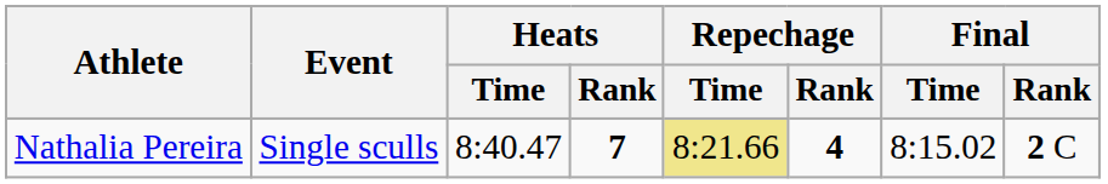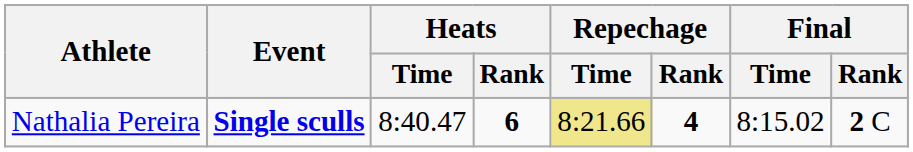 <table class="wikitable" style="font-size:90%">
 <tr>
 <th rowspan=2>Athlete</th>
 <th rowspan=2>Event</th>
 <th colspan="2">Heats</th>
 <th colspan="2">Repechage</th>
 <th colspan="2">Final</th>
 </tr>
 <tr style="font-size:95%">
 <th>Time</th>
 <th>Rank</th>
 <th>Time</th>
 <th>Rank</th>
 <th>Time</th>
 <th>Rank</th>
 </tr>
 <tr align=center>
 <td align=left><a href='#'>Nathalia Pereira</a></td>
-<td align=left><a href='#'>Single sculls</a></td>
+<td align=left><strong><a href='#'>Single sculls</a></strong></td>
 <td>8:40.47</td>
-<td><strong>7</strong></td>
+<td><strong>6</strong></td>
 <td style="background: khaki;">8:21.66</td>
 <td><strong>4</strong></td>
 <td>8:15.02</td>
 <td><strong>2</strong> C</td>
 </tr>
 </table>
